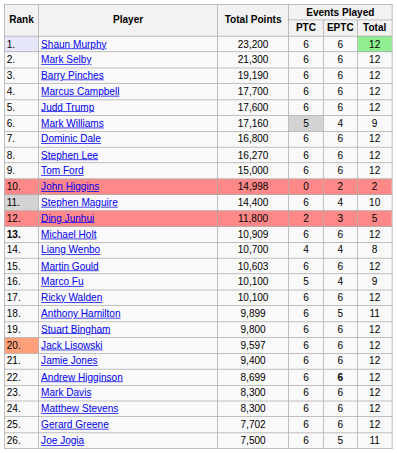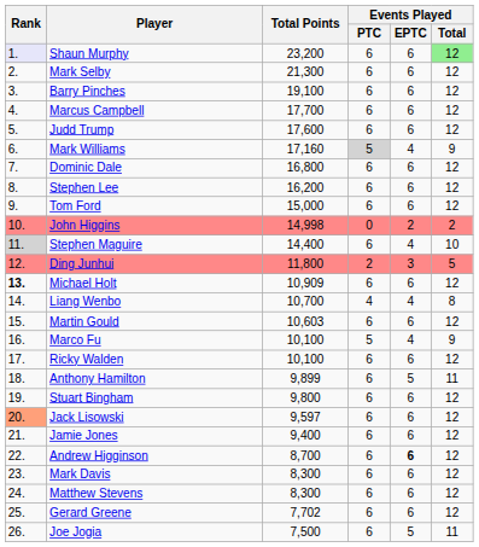 <table class="wikitable" style="font-size: 85%">
 <tr>
 <th width=40 rowspan="2" align="center">Rank</th>
 <th width=235 rowspan="2">Player</th>
 <th width=90 rowspan="2">Total Points</th>
 <th width=120 colspan="3">Events Played</th>
 </tr>
 <tr>
 <th width=40>PTC</th>
 <th width=40>EPTC</th>
 <th width=40>Total</th>
 </tr>
 <tr>
 <td style="background: lavender;">1.</td>
 <td> <a href='#'>Shaun Murphy</a></td>
 <td align="center">23,200</td>
 <td align="center">6</td>
 <td align="center">6</td>
 <td align="center" style="background: lightgreen;">12</td>
 </tr>
 <tr>
 <td>2.</td>
 <td> <a href='#'>Mark Selby</a></td>
 <td align="center">21,300</td>
 <td align="center">6</td>
 <td align="center">6</td>
 <td align="center">12</td>
 </tr>
 <tr>
 <td>3.</td>
 <td> <a href='#'>Barry Pinches</a></td>
-<td align="center">19,190</td>
+<td align="center">19,100</td>
 <td align="center">6</td>
 <td align="center">6</td>
 <td align="center">12</td>
 </tr>
 <tr>
 <td>4.</td>
 <td> <a href='#'>Marcus Campbell</a></td>
 <td align="center">17,700</td>
 <td align="center">6</td>
 <td align="center">6</td>
 <td align="center">12</td>
 </tr>
 <tr>
 <td>5.</td>
 <td> <a href='#'>Judd Trump</a></td>
 <td align="center">17,600</td>
 <td align="center">6</td>
 <td align="center">6</td>
 <td align="center">12</td>
 </tr>
 <tr>
 <td>6.</td>
 <td> <a href='#'>Mark Williams</a></td>
 <td align="center">17,160</td>
 <td align="center" style="background: lightgrey;">5</td>
 <td align="center">4</td>
 <td align="center">9</td>
 </tr>
 <tr>
 <td>7.</td>
 <td> <a href='#'>Dominic Dale</a></td>
 <td align="center">16,800</td>
 <td align="center">6</td>
 <td align="center">6</td>
 <td align="center">12</td>
 </tr>
 <tr>
 <td>8.</td>
 <td> <a href='#'>Stephen Lee</a></td>
-<td align="center">16,270</td>
+<td align="center">16,200</td>
 <td align="center">6</td>
 <td align="center">6</td>
 <td align="center">12</td>
 </tr>
 <tr>
 <td>9.</td>
 <td> <a href='#'>Tom Ford</a></td>
 <td align="center">15,000</td>
 <td align="center">6</td>
 <td align="center">6</td>
 <td align="center">12</td>
 </tr>
 <tr bgcolor="#ff8888">
 <td>10.</td>
 <td> <a href='#'>John Higgins</a></td>
 <td align="center">14,998</td>
 <td align="center">0</td>
 <td align="center">2</td>
 <td align="center">2</td>
 </tr>
 <tr>
 <td style="background: lightgrey;">11.</td>
 <td> <a href='#'>Stephen Maguire</a></td>
 <td align="center">14,400</td>
 <td align="center">6</td>
 <td align="center">4</td>
 <td align="center">10</td>
 </tr>
 <tr bgcolor="#ff8888">
 <td>12.</td>
 <td> <a href='#'>Ding Junhui</a></td>
 <td align="center">11,800</td>
 <td align="center">2</td>
 <td align="center">3</td>
 <td align="center">5</td>
 </tr>
 <tr>
 <td><strong>13.</strong></td>
 <td> <a href='#'>Michael Holt</a></td>
 <td align="center">10,909</td>
 <td align="center">6</td>
 <td align="center">6</td>
 <td align="center">12</td>
 </tr>
 <tr>
 <td>14.</td>
 <td> <a href='#'>Liang Wenbo</a></td>
 <td align="center">10,700</td>
 <td align="center">4</td>
 <td align="center">4</td>
 <td align="center">8</td>
 </tr>
 <tr>
 <td>15.</td>
 <td> <a href='#'>Martin Gould</a></td>
 <td align="center">10,603</td>
 <td align="center">6</td>
 <td align="center">6</td>
 <td align="center">12</td>
 </tr>
 <tr>
 <td>16.</td>
 <td> <a href='#'>Marco Fu</a></td>
 <td align="center">10,100</td>
 <td align="center">5</td>
 <td align="center">4</td>
 <td align="center">9</td>
 </tr>
 <tr>
 <td>17.</td>
 <td> <a href='#'>Ricky Walden</a></td>
 <td align="center">10,100</td>
 <td align="center">6</td>
 <td align="center">6</td>
 <td align="center">12</td>
 </tr>
 <tr>
 <td>18.</td>
 <td> <a href='#'>Anthony Hamilton</a></td>
 <td align="center">9,899</td>
 <td align="center">6</td>
 <td align="center">5</td>
 <td align="center">11</td>
 </tr>
 <tr>
 <td>19.</td>
 <td> <a href='#'>Stuart Bingham</a></td>
 <td align="center">9,800</td>
 <td align="center">6</td>
 <td align="center">6</td>
 <td align="center">12</td>
 </tr>
 <tr>
 <td style="background: lightsalmon;">20.</td>
 <td> <a href='#'>Jack Lisowski</a></td>
 <td align="center">9,597</td>
 <td align="center">6</td>
 <td align="center">6</td>
 <td align="center">12</td>
 </tr>
 <tr>
 <td>21.</td>
 <td> <a href='#'>Jamie Jones</a></td>
 <td align="center">9,400</td>
 <td align="center">6</td>
 <td align="center">6</td>
 <td align="center">12</td>
 </tr>
 <tr>
 <td>22.</td>
 <td> <a href='#'>Andrew Higginson</a></td>
-<td align="center">8,699</td>
+<td align="center">8,700</td>
 <td align="center">6</td>
 <td align="center"><strong>6</strong></td>
 <td align="center">12</td>
 </tr>
 <tr>
 <td>23.</td>
 <td> <a href='#'>Mark Davis</a></td>
 <td align="center">8,300</td>
 <td align="center">6</td>
 <td align="center">6</td>
 <td align="center">12</td>
 </tr>
 <tr>
 <td>24.</td>
 <td> <a href='#'>Matthew Stevens</a></td>
 <td align="center">8,300</td>
 <td align="center">6</td>
 <td align="center">6</td>
 <td align="center">12</td>
 </tr>
 <tr>
 <td>25.</td>
 <td> <a href='#'>Gerard Greene</a></td>
 <td align="center">7,702</td>
 <td align="center">6</td>
 <td align="center">6</td>
 <td align="center">12</td>
 </tr>
 <tr>
 <td>26.</td>
 <td> <a href='#'>Joe Jogia</a></td>
 <td align="center">7,500</td>
 <td align="center">6</td>
 <td align="center">5</td>
 <td align="center">11</td>
 </tr>
 </table>
